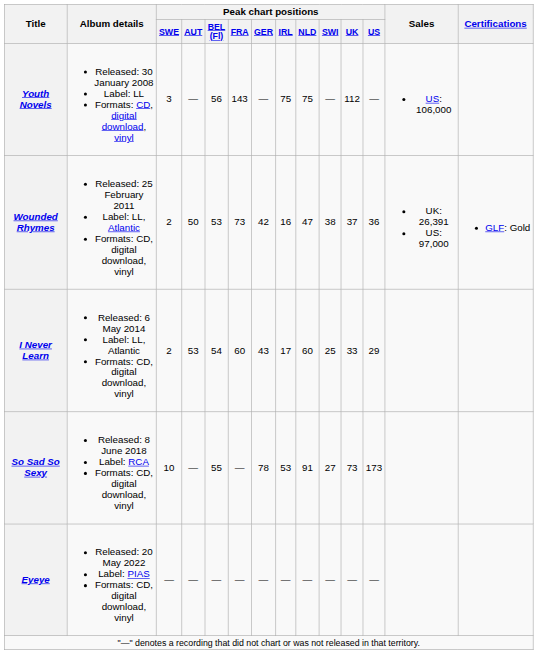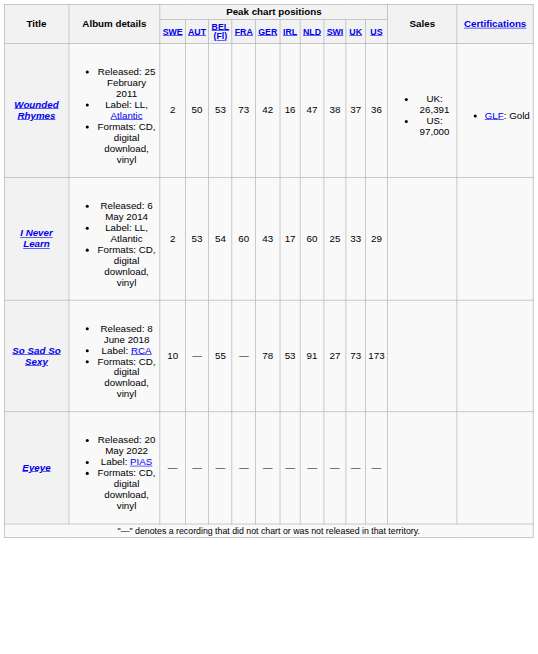 <table class="wikitable plainrowheaders" style="text-align:center;" border="1">
 <tr>
 <th scope="col" rowspan="2" style="width:14em;">Title</th>
 <th scope="col" rowspan="2" style="width:18em;">Album details</th>
 <th scope="col" colspan="10">Peak chart positions</th>
 <th scope="col" rowspan="2" style="width:12em;">Sales</th>
 <th scope="col" rowspan="2" style="width:12em;"><a href='#'>Certifications</a></th>
 </tr>
 <tr>
 <th scope="col" style="width:3em;font-size:90%;"><a href='#'>SWE</a><br></th>
 <th scope="col" style="width:3em;font-size:90%;"><a href='#'>AUT</a><br></th>
 <th scope="col" style="width:3em;font-size:90%;"><a href='#'>BEL<br>(Fl)</a><br></th>
 <th scope="col" style="width:3em;font-size:90%;"><a href='#'>FRA</a><br></th>
 <th scope="col" style="width:3em;font-size:90%;"><a href='#'>GER</a><br></th>
 <th scope="col" style="width:3em;font-size:90%;"><a href='#'>IRL</a><br></th>
 <th scope="col" style="width:3em;font-size:90%;"><a href='#'>NLD</a><br></th>
 <th scope="col" style="width:3em;font-size:90%;"><a href='#'>SWI</a><br></th>
 <th scope="col" style="width:3em;font-size:90%;"><a href='#'>UK</a><br></th>
 <th scope="col" style="width:3em;font-size:90%;"><a href='#'>US</a><br></th>
-</tr>
-<tr>
-<th scope="row"><em><a href='#'>Youth Novels</a></em></th>
-<td><br><ul><li>Released: 30 January 2008</li><li>Label: LL</li><li>Formats: <a href='#'>CD</a>, <a href='#'>digital download</a>, <a href='#'>vinyl</a></li></ul></td>
-<td>3</td>
-<td>—</td>
-<td>56</td>
-<td>143</td>
-<td>—</td>
-<td>75</td>
-<td>75</td>
-<td>—</td>
-<td>112</td>
-<td>—</td>
-<td><br><ul><li><a href='#'>US</a>: 106,000</li></ul></td>
-<td></td>
 </tr>
 <tr>
 <th scope="row"><em><a href='#'>Wounded Rhymes</a></em></th>
 <td><br><ul><li>Released: 25 February 2011</li><li>Label: LL, <a href='#'>Atlantic</a></li><li>Formats: CD, digital download, vinyl</li></ul></td>
 <td>2</td>
 <td>50</td>
 <td>53</td>
 <td>73</td>
 <td>42</td>
 <td>16</td>
 <td>47</td>
 <td>38</td>
 <td>37</td>
 <td>36</td>
 <td><br><ul><li>UK: 26,391</li><li>US: 97,000</li></ul></td>
 <td><br><ul><li><a href='#'>GLF</a>: Gold</li></ul></td>
 </tr>
 <tr>
 <th scope="row"><em><a href='#'>I Never Learn</a></em></th>
 <td><br><ul><li>Released: 6 May 2014</li><li>Label: LL, Atlantic</li><li>Formats: CD, digital download, vinyl</li></ul></td>
 <td>2</td>
 <td>53</td>
 <td>54</td>
 <td>60</td>
 <td>43</td>
 <td>17</td>
 <td>60</td>
 <td>25</td>
 <td>33</td>
 <td>29</td>
 <td></td>
 <td></td>
 </tr>
 <tr>
 <th scope="row"><em><a href='#'>So Sad So Sexy</a></em></th>
 <td><br><ul><li>Released: 8 June 2018</li><li>Label: <a href='#'>RCA</a></li><li>Formats: CD, digital download, vinyl</li></ul></td>
 <td>10</td>
 <td>—</td>
 <td>55</td>
 <td>—</td>
 <td>78</td>
 <td>53</td>
 <td>91</td>
 <td>27</td>
 <td>73</td>
 <td>173</td>
 <td></td>
 <td></td>
 </tr>
 <tr>
 <th scope="row"><em><a href='#'>Eyeye</a></em></th>
 <td><br><ul><li>Released: 20 May 2022</li><li>Label: <a href='#'>PIAS</a></li><li>Formats: CD, digital download, vinyl</li></ul></td>
 <td>—</td>
 <td>—</td>
 <td>—</td>
 <td>—</td>
 <td>—</td>
 <td>—</td>
 <td>—</td>
 <td>—</td>
 <td>—</td>
 <td>—</td>
 <td></td>
 <td></td>
 </tr>
 <tr>
 <td colspan="14" style="font-size:90%">"—" denotes a recording that did not chart or was not released in that territory.</td>
 </tr>
 </table>
